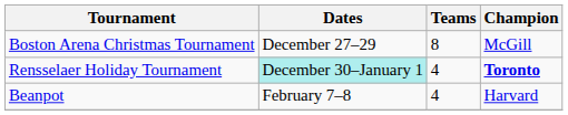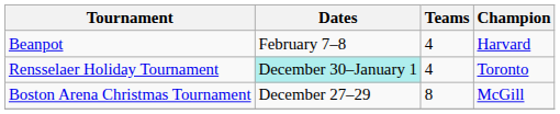 <table class="wikitable">
 <tr>
 <th>Tournament</th>
 <th>Dates</th>
 <th>Teams</th>
 <th>Champion</th>
 </tr>
 <tr>
+<td><a href='#'>Beanpot</a></td>
+<td>February 7–8</td>
+<td>4</td>
+<td><a href='#'>Harvard</a></td>
+</tr>
+<tr>
+<td><a href='#'>Rensselaer Holiday Tournament</a></td>
+<td style="background: paleturquoise;">December 30–January 1</td>
+<td>4</td>
+<td><a href='#'>Toronto</a></td>
+</tr>
+<tr>
 <td><a href='#'>Boston Arena Christmas Tournament</a></td>
 <td>December 27–29</td>
 <td>8</td>
 <td><a href='#'>McGill</a></td>
 </tr>
 <tr>
-<td><a href='#'>Rensselaer Holiday Tournament</a></td>
-<td style="background: paleturquoise;">December 30–January 1</td>
-<td>4</td>
-<td><strong><a href='#'>Toronto</a></strong></td>
-</tr>
-<tr>
-<td><a href='#'>Beanpot</a></td>
-<td>February 7–8</td>
-<td>4</td>
-<td><a href='#'>Harvard</a></td>
-</tr>
-<tr>
 </tr>
 </table>
